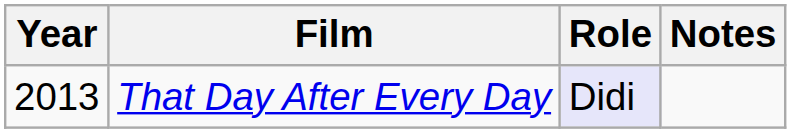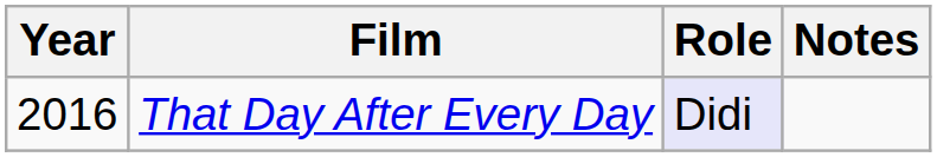 <table class="wikitable sortable">
 <tr>
 <th>Year</th>
 <th>Film</th>
 <th>Role</th>
 <th>Notes</th>
 </tr>
 <tr>
-<td>2013</td>
+<td>2016</td>
 <td><em><a href='#'>That Day After Every Day</a></em></td>
 <td style="background: lavender;">Didi</td>
 <td></td>
 </tr>
 </table>
